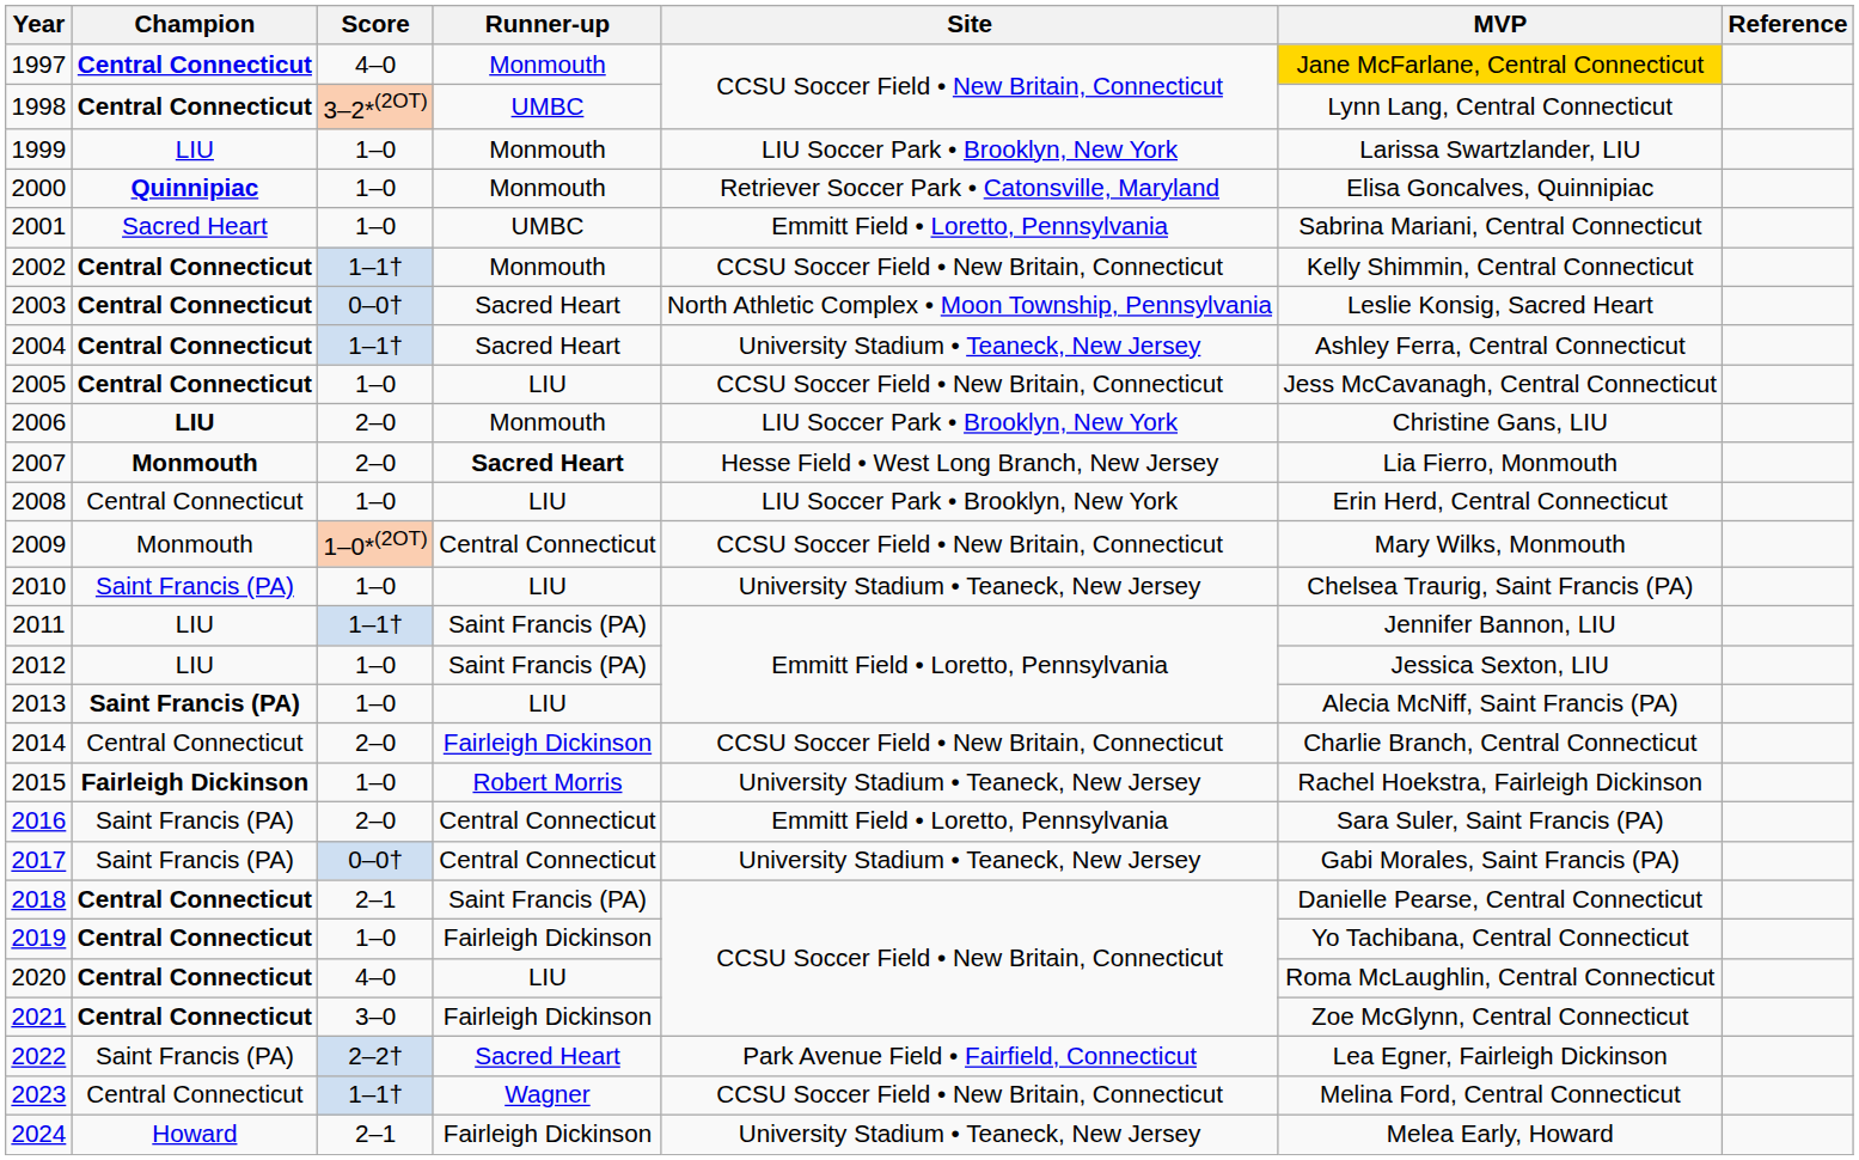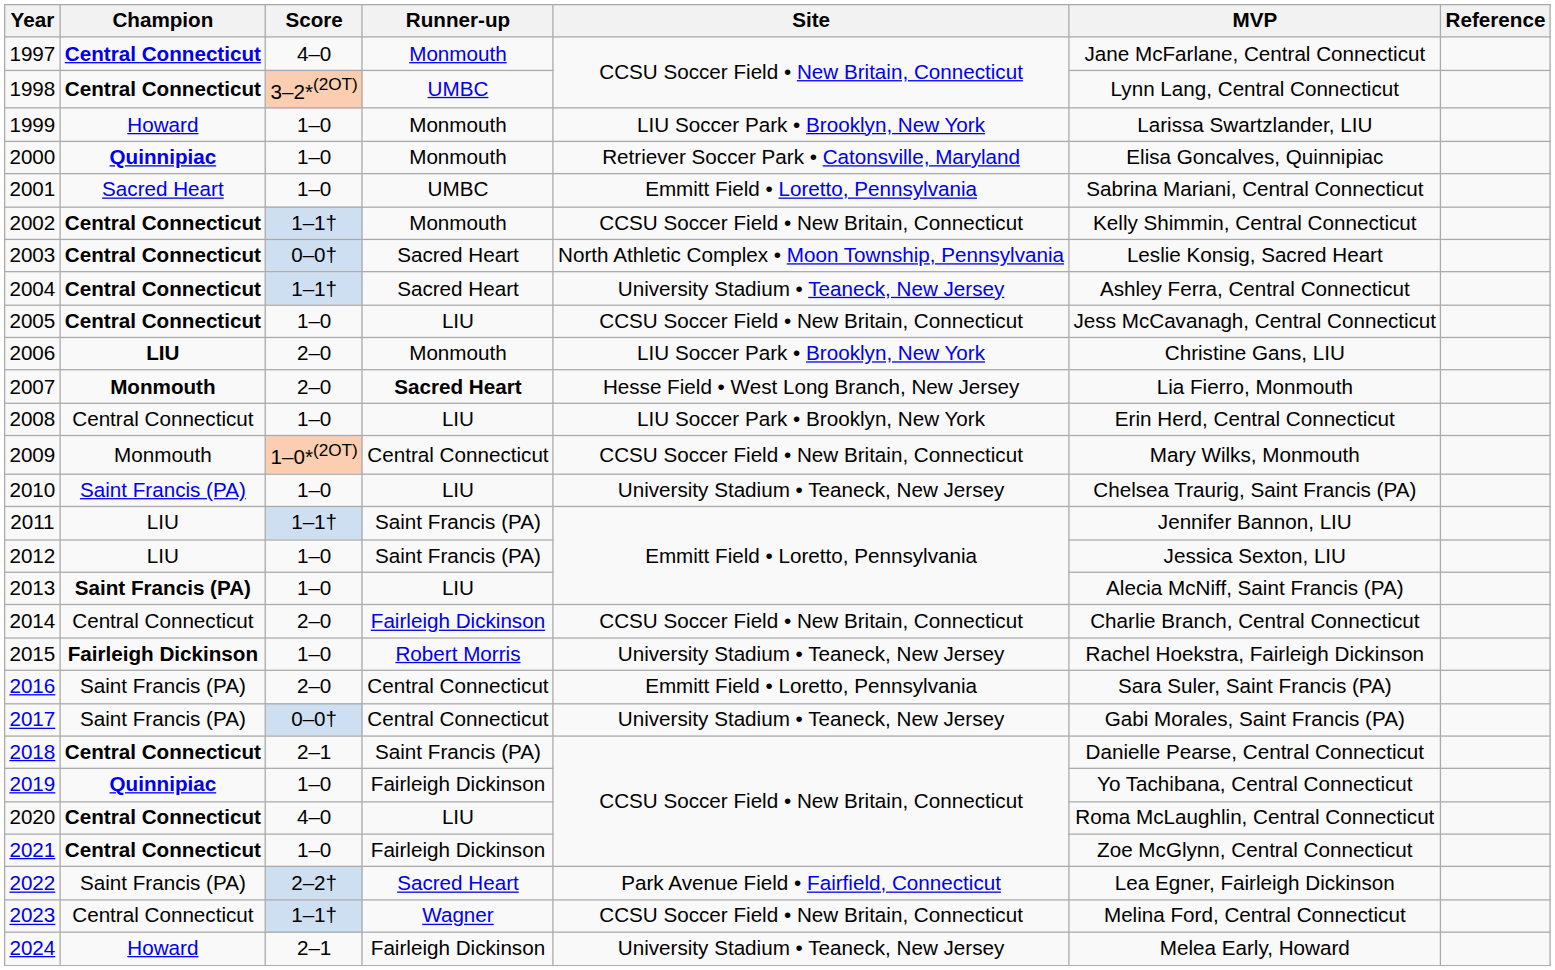 <table class="wikitable sortable" style="text-align:center;">
 <tr>
 <th>Year</th>
 <th>Champion</th>
 <th>Score</th>
 <th>Runner-up</th>
 <th>Site</th>
 <th>MVP</th>
 <th>Reference</th>
 </tr>
 <tr>
 <td>1997</td>
 <td><strong><a href='#'>Central Connecticut</a></strong> </td>
 <td>4–0</td>
 <td><a href='#'>Monmouth</a></td>
 <td rowspan=2>CCSU Soccer Field • <a href='#'>New Britain, Connecticut</a></td>
-<td style="background: gold;">Jane McFarlane, Central Connecticut</td>
+<td>Jane McFarlane, Central Connecticut</td>
 <td></td>
 </tr>
 <tr>
 <td>1998</td>
 <td><strong>Central Connecticut</strong> </td>
 <td style="background-color:#FBCEB1">3–2*<sup>(2OT)</sup></td>
 <td><a href='#'>UMBC</a></td>
 <td>Lynn Lang, Central Connecticut</td>
 <td></td>
 </tr>
 <tr>
 <td>1999</td>
-<td><a href='#'>LIU</a> </td>
+<td><a href='#'>Howard</a> </td>
 <td>1–0</td>
 <td>Monmouth</td>
 <td>LIU Soccer Park • <a href='#'>Brooklyn, New York</a></td>
 <td>Larissa Swartzlander, LIU</td>
 <td></td>
 </tr>
 <tr>
 <td>2000</td>
 <td><strong><a href='#'>Quinnipiac</a></strong> </td>
 <td>1–0</td>
 <td>Monmouth</td>
 <td>Retriever Soccer Park • <a href='#'>Catonsville, Maryland</a></td>
 <td>Elisa Goncalves, Quinnipiac</td>
 <td></td>
 </tr>
 <tr>
 <td>2001</td>
 <td><a href='#'>Sacred Heart</a> </td>
 <td>1–0</td>
 <td>UMBC</td>
 <td>Emmitt Field • <a href='#'>Loretto, Pennsylvania</a></td>
 <td>Sabrina Mariani, Central Connecticut</td>
 <td></td>
 </tr>
 <tr>
 <td>2002</td>
 <td><strong>Central Connecticut</strong> </td>
 <td style="background-color:#cedff2">1–1†<br></td>
 <td>Monmouth</td>
 <td>CCSU Soccer Field • New Britain, Connecticut</td>
 <td>Kelly Shimmin, Central Connecticut</td>
 <td></td>
 </tr>
 <tr>
 <td>2003</td>
 <td><strong>Central Connecticut</strong> </td>
 <td style="background-color:#cedff2">0–0†<br></td>
 <td>Sacred Heart</td>
 <td>North Athletic Complex • <a href='#'>Moon Township, Pennsylvania</a></td>
 <td>Leslie Konsig, Sacred Heart</td>
 <td></td>
 </tr>
 <tr>
 <td>2004</td>
 <td><strong>Central Connecticut</strong> </td>
 <td style="background-color:#cedff2">1–1†<br></td>
 <td>Sacred Heart</td>
 <td>University Stadium • <a href='#'>Teaneck, New Jersey</a></td>
 <td>Ashley Ferra, Central Connecticut</td>
 <td></td>
 </tr>
 <tr>
 <td>2005</td>
 <td><strong>Central Connecticut</strong> </td>
 <td>1–0</td>
 <td>LIU</td>
 <td>CCSU Soccer Field • New Britain, Connecticut</td>
 <td>Jess McCavanagh, Central Connecticut</td>
 <td></td>
 </tr>
 <tr>
 <td>2006</td>
 <td><strong>LIU</strong> </td>
 <td>2–0</td>
 <td>Monmouth</td>
 <td>LIU Soccer Park • <a href='#'>Brooklyn, New York</a></td>
 <td>Christine Gans, LIU</td>
 <td></td>
 </tr>
 <tr>
 <td>2007</td>
 <td><strong>Monmouth</strong> </td>
 <td>2–0</td>
 <td><strong>Sacred Heart</strong></td>
 <td>Hesse Field • West Long Branch, New Jersey</td>
 <td>Lia Fierro, Monmouth</td>
 <td></td>
 </tr>
 <tr>
 <td>2008</td>
 <td>Central Connecticut </td>
 <td>1–0</td>
 <td>LIU</td>
 <td>LIU Soccer Park • Brooklyn, New York</td>
 <td>Erin Herd, Central Connecticut</td>
 <td></td>
 </tr>
 <tr>
 <td>2009</td>
 <td>Monmouth </td>
 <td style="background-color:#FBCEB1">1–0*<sup>(2OT)</sup></td>
 <td>Central Connecticut</td>
 <td>CCSU Soccer Field • New Britain, Connecticut</td>
 <td>Mary Wilks, Monmouth</td>
 <td></td>
 </tr>
 <tr>
 <td>2010</td>
 <td><a href='#'>Saint Francis (PA)</a> </td>
 <td>1–0</td>
 <td>LIU</td>
 <td>University Stadium • Teaneck, New Jersey</td>
 <td>Chelsea Traurig, Saint Francis (PA)</td>
 <td></td>
 </tr>
 <tr>
 <td>2011</td>
 <td>LIU </td>
 <td style="background-color:#cedff2">1–1†<br></td>
 <td>Saint Francis (PA)</td>
 <td rowspan=3>Emmitt Field • Loretto, Pennsylvania</td>
 <td>Jennifer Bannon, LIU</td>
 <td></td>
 </tr>
 <tr>
 <td>2012</td>
 <td>LIU </td>
 <td>1–0</td>
 <td>Saint Francis (PA)</td>
 <td>Jessica Sexton, LIU</td>
 <td></td>
 </tr>
 <tr>
 <td>2013</td>
 <td><strong>Saint Francis (PA)</strong> </td>
 <td>1–0</td>
 <td>LIU</td>
 <td>Alecia McNiff, Saint Francis (PA)</td>
 <td></td>
 </tr>
 <tr>
 <td>2014</td>
 <td>Central Connecticut </td>
 <td>2–0</td>
 <td><a href='#'>Fairleigh Dickinson</a></td>
 <td>CCSU Soccer Field • New Britain, Connecticut</td>
 <td>Charlie Branch, Central Connecticut</td>
 <td></td>
 </tr>
 <tr>
 <td>2015</td>
 <td><strong>Fairleigh Dickinson</strong> </td>
 <td>1–0</td>
 <td><a href='#'>Robert Morris</a></td>
 <td>University Stadium • Teaneck, New Jersey</td>
 <td>Rachel Hoekstra, Fairleigh Dickinson</td>
 <td></td>
 </tr>
 <tr>
 <td><a href='#'>2016</a></td>
 <td>Saint Francis (PA) </td>
 <td>2–0</td>
 <td>Central Connecticut</td>
 <td>Emmitt Field • Loretto, Pennsylvania</td>
 <td>Sara Suler, Saint Francis (PA)</td>
 <td></td>
 </tr>
 <tr>
 <td><a href='#'>2017</a></td>
 <td>Saint Francis (PA) </td>
 <td style="background-color:#cedff2">0–0†<br></td>
 <td>Central Connecticut</td>
 <td>University Stadium • Teaneck, New Jersey</td>
 <td>Gabi Morales, Saint Francis (PA)</td>
 <td></td>
 </tr>
 <tr>
 <td><a href='#'>2018</a></td>
 <td><strong>Central Connecticut</strong> </td>
 <td>2–1</td>
 <td>Saint Francis (PA)</td>
 <td rowspan=4>CCSU Soccer Field • New Britain, Connecticut</td>
 <td>Danielle Pearse, Central Connecticut</td>
 <td></td>
 </tr>
 <tr>
 <td><a href='#'>2019</a></td>
-<td><strong>Central Connecticut</strong> </td>
+<td><strong><a href='#'>Quinnipiac</a></strong> </td>
 <td>1–0</td>
 <td>Fairleigh Dickinson</td>
 <td>Yo Tachibana, Central Connecticut</td>
 <td></td>
 </tr>
 <tr>
 <td>2020</td>
 <td><strong>Central Connecticut</strong> </td>
 <td>4–0</td>
 <td>LIU</td>
 <td>Roma McLaughlin, Central Connecticut</td>
 <td></td>
 </tr>
 <tr>
 <td><a href='#'>2021</a></td>
 <td><strong>Central Connecticut</strong> </td>
-<td>3–0</td>
+<td>1–0</td>
 <td>Fairleigh Dickinson</td>
 <td>Zoe McGlynn, Central Connecticut</td>
 <td></td>
 </tr>
 <tr>
 <td><a href='#'>2022</a></td>
 <td>Saint Francis (PA) </td>
 <td style="background-color:#cedff2">2–2†<br></td>
 <td><a href='#'>Sacred Heart</a></td>
 <td>Park Avenue Field • <a href='#'>Fairfield, Connecticut</a></td>
 <td>Lea Egner, Fairleigh Dickinson</td>
 <td></td>
 </tr>
 <tr>
 <td><a href='#'>2023</a></td>
 <td>Central Connecticut </td>
 <td style="background-color:#cedff2">1–1†<br></td>
 <td><a href='#'>Wagner</a></td>
 <td>CCSU Soccer Field • New Britain, Connecticut</td>
 <td>Melina Ford, Central Connecticut</td>
 <td></td>
 </tr>
 <tr>
 <td><a href='#'>2024</a></td>
 <td><a href='#'>Howard</a> </td>
 <td>2–1</td>
 <td>Fairleigh Dickinson</td>
 <td>University Stadium • Teaneck, New Jersey</td>
 <td>Melea Early, Howard</td>
 <td></td>
 </tr>
 </table>
